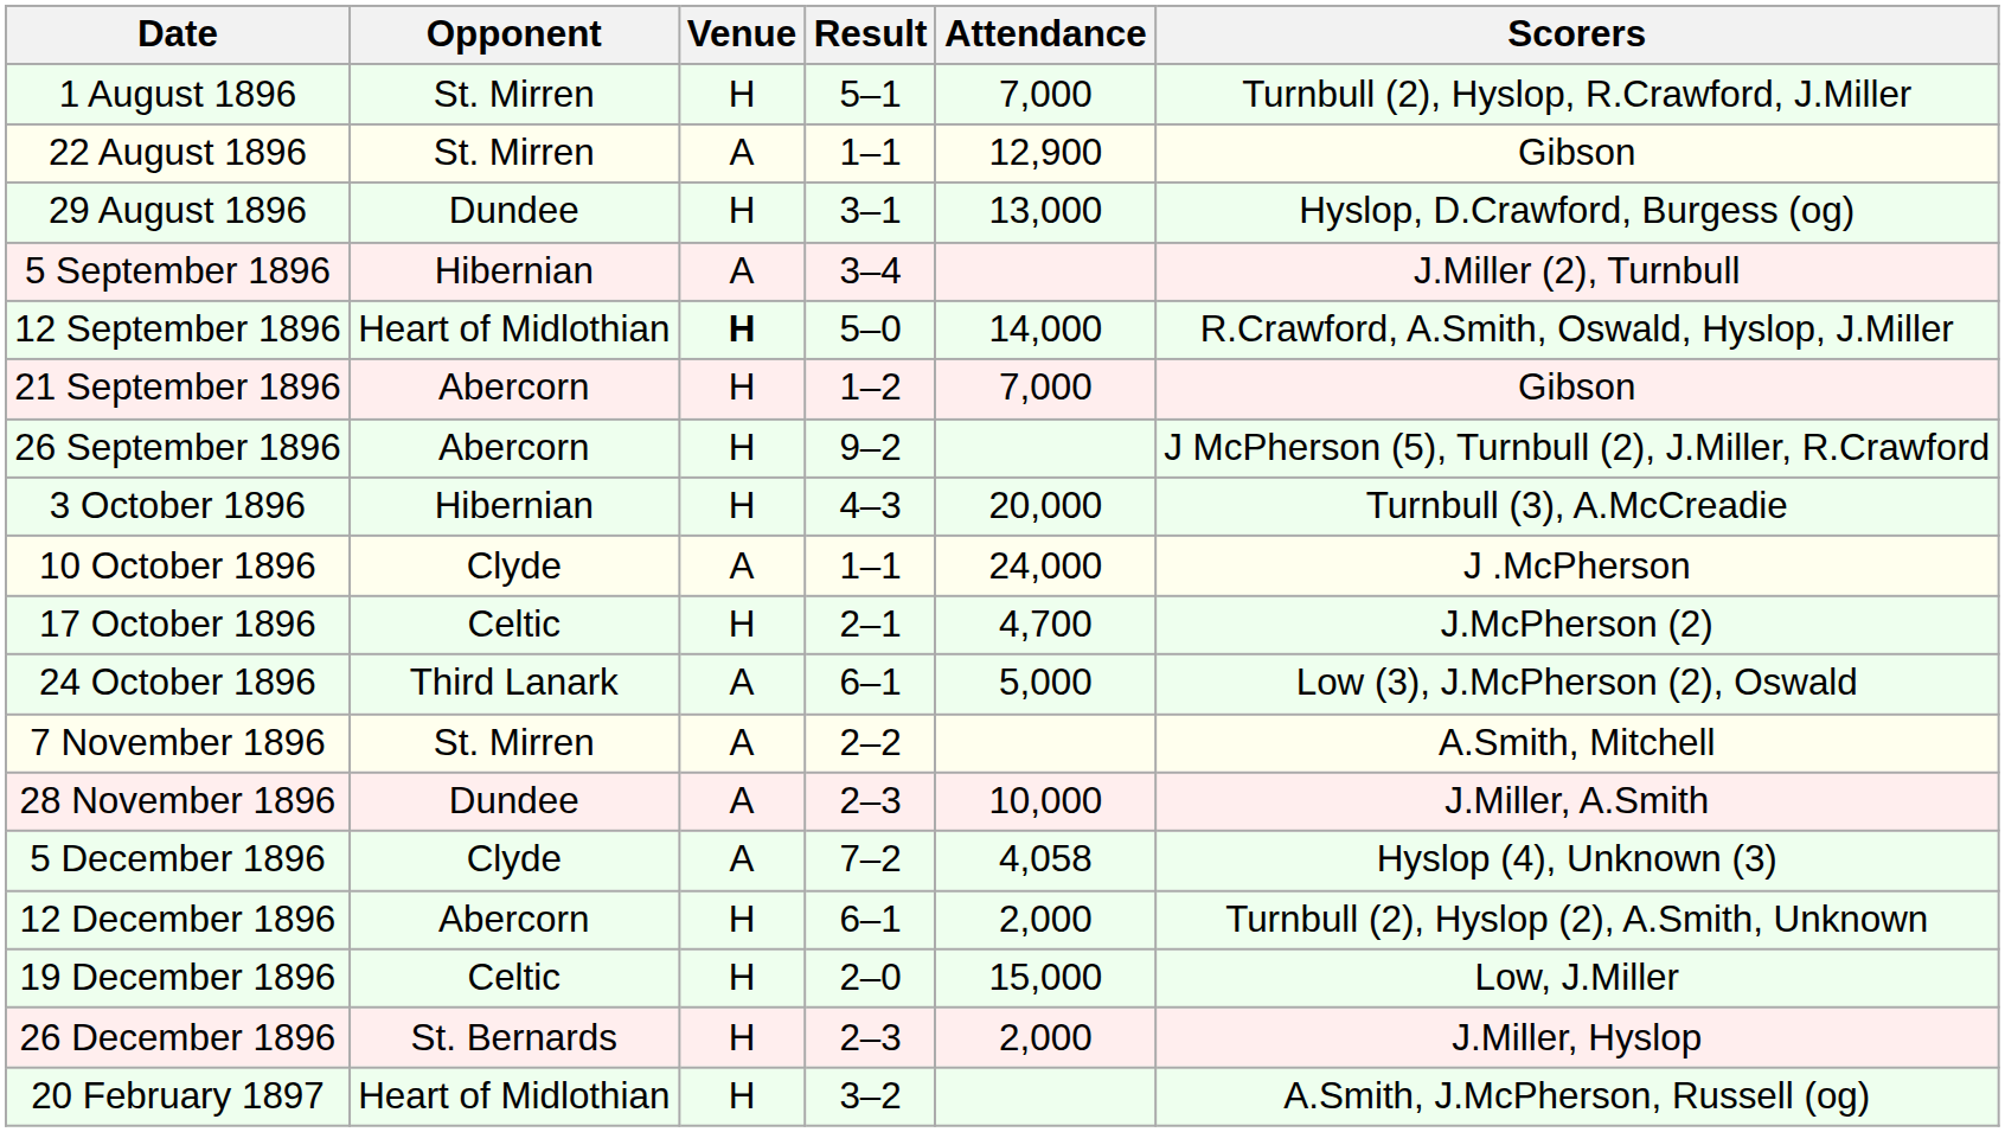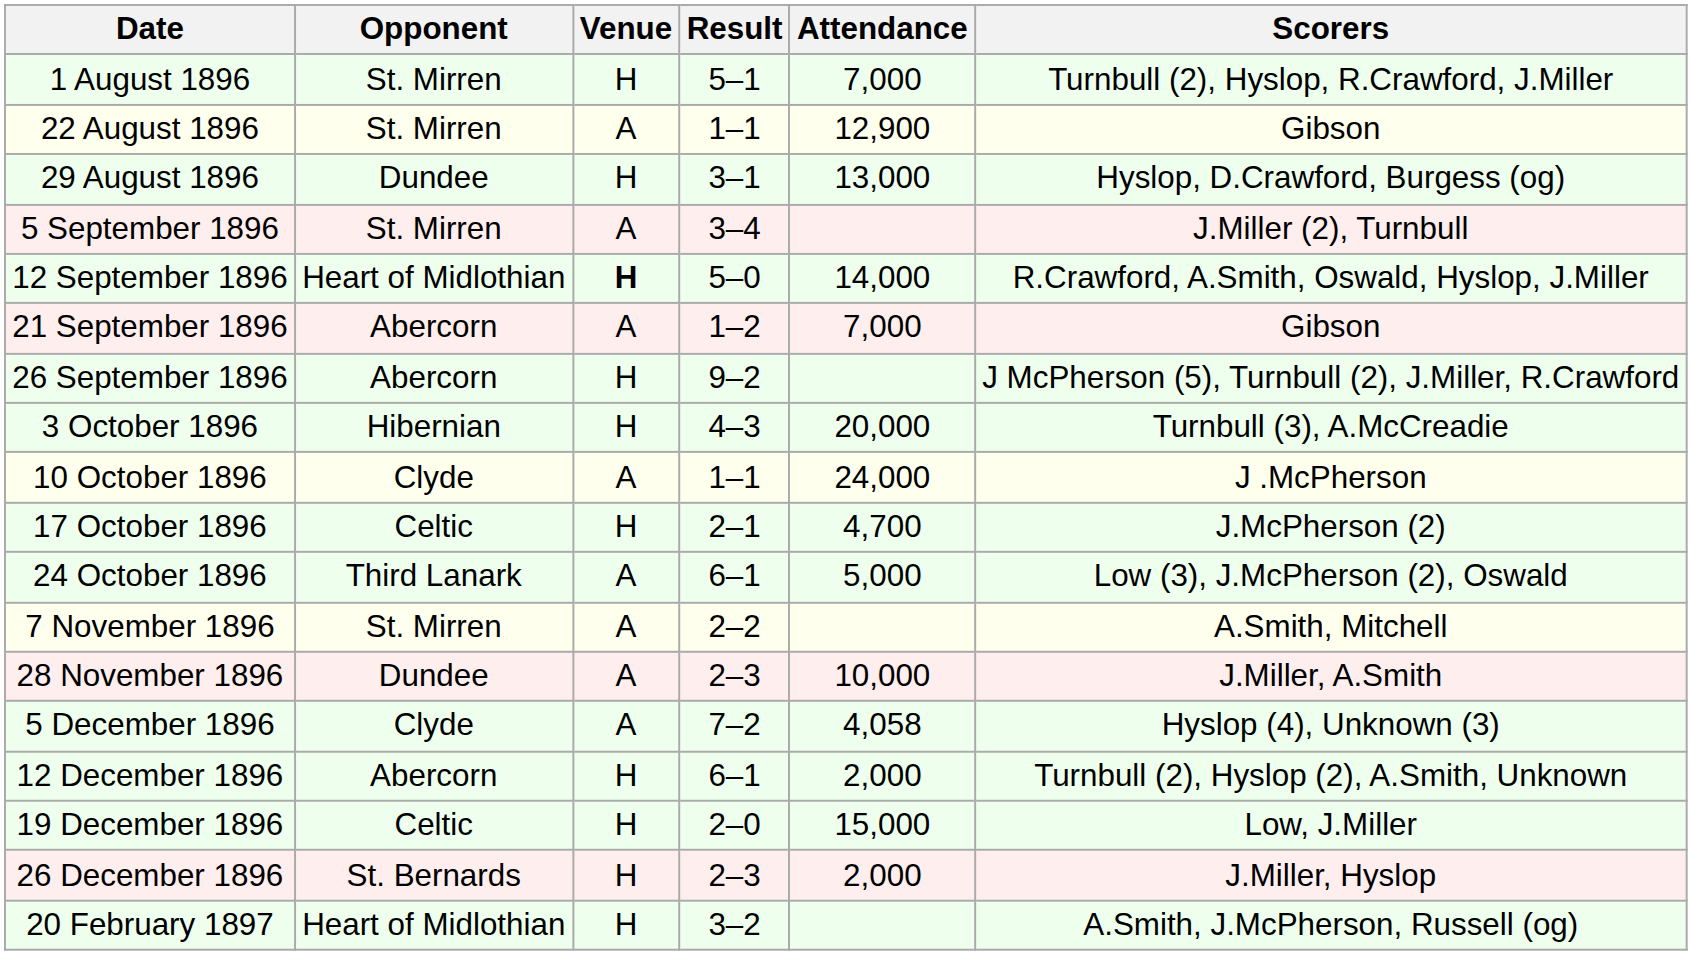 <table class="wikitable sortable" style="font-size:100%; text-align:center">
 <tr>
 <th>Date</th>
 <th>Opponent</th>
 <th>Venue</th>
 <th>Result</th>
 <th>Attendance</th>
 <th>Scorers</th>
 </tr>
 <tr bgcolor = "#EEFFEE">
 <td>1 August 1896</td>
 <td>St. Mirren</td>
 <td>H</td>
 <td>5–1</td>
 <td>7,000</td>
 <td>Turnbull (2), Hyslop, R.Crawford, J.Miller</td>
 </tr>
 <tr bgcolor = "#FFFFEE">
 <td>22 August 1896</td>
 <td>St. Mirren</td>
 <td>A</td>
 <td>1–1</td>
 <td>12,900</td>
 <td>Gibson</td>
 </tr>
 <tr bgcolor = "#EEFFEE">
 <td>29 August 1896</td>
 <td>Dundee</td>
 <td>H</td>
 <td>3–1</td>
 <td>13,000</td>
 <td>Hyslop, D.Crawford, Burgess (og)</td>
 </tr>
 <tr bgcolor = "#FFEEEE">
 <td>5 September 1896</td>
-<td>Hibernian</td>
+<td>St. Mirren</td>
 <td>A</td>
 <td>3–4</td>
 <td></td>
 <td>J.Miller (2), Turnbull</td>
 </tr>
 <tr bgcolor = "#EEFFEE">
 <td>12 September 1896</td>
 <td>Heart of Midlothian</td>
 <td><strong>H</strong></td>
 <td>5–0</td>
 <td>14,000</td>
 <td>R.Crawford, A.Smith, Oswald, Hyslop, J.Miller</td>
 </tr>
 <tr bgcolor = "#FFEEEE">
 <td>21 September 1896</td>
 <td>Abercorn</td>
-<td>H</td>
+<td>A</td>
 <td>1–2</td>
 <td>7,000</td>
 <td>Gibson</td>
 </tr>
 <tr bgcolor = "#EEFFEE">
 <td>26 September 1896</td>
 <td>Abercorn</td>
 <td>H</td>
 <td>9–2</td>
 <td></td>
 <td>J McPherson (5), Turnbull (2), J.Miller, R.Crawford</td>
 </tr>
 <tr bgcolor = "#EEFFEE">
 <td>3 October 1896</td>
 <td>Hibernian</td>
 <td>H</td>
 <td>4–3</td>
 <td>20,000</td>
 <td>Turnbull (3), A.McCreadie</td>
 </tr>
 <tr bgcolor = "#FFFFEE">
 <td>10 October 1896</td>
 <td>Clyde</td>
 <td>A</td>
 <td>1–1</td>
 <td>24,000</td>
 <td>J .McPherson</td>
 </tr>
 <tr bgcolor = "#EEFFEE">
 <td>17 October 1896</td>
 <td>Celtic</td>
 <td>H</td>
 <td>2–1</td>
 <td>4,700</td>
 <td>J.McPherson (2)</td>
 </tr>
 <tr bgcolor = "#EEFFEE">
 <td>24 October 1896</td>
 <td>Third Lanark</td>
 <td>A</td>
 <td>6–1</td>
 <td>5,000</td>
 <td>Low (3), J.McPherson (2), Oswald</td>
 </tr>
 <tr bgcolor = "#FFFFEE">
 <td>7 November 1896</td>
 <td>St. Mirren</td>
 <td>A</td>
 <td>2–2</td>
 <td></td>
 <td>A.Smith, Mitchell</td>
 </tr>
 <tr bgcolor = "#FFEEEE">
 <td>28 November 1896</td>
 <td>Dundee</td>
 <td>A</td>
 <td>2–3</td>
 <td>10,000</td>
 <td>J.Miller, A.Smith</td>
 </tr>
 <tr bgcolor = "#EEFFEE">
 <td>5 December 1896</td>
 <td>Clyde</td>
 <td>A</td>
 <td>7–2</td>
 <td>4,058</td>
 <td>Hyslop (4), Unknown (3)</td>
 </tr>
 <tr bgcolor = "#EEFFEE">
 <td>12 December 1896</td>
 <td>Abercorn</td>
 <td>H</td>
 <td>6–1</td>
 <td>2,000</td>
 <td>Turnbull (2), Hyslop (2), A.Smith, Unknown</td>
 </tr>
 <tr bgcolor = "#EEFFEE">
 <td>19 December 1896</td>
 <td>Celtic</td>
 <td>H</td>
 <td>2–0</td>
 <td>15,000</td>
 <td>Low, J.Miller</td>
 </tr>
 <tr bgcolor = "#FFEEEE">
 <td>26 December 1896</td>
 <td>St. Bernards</td>
 <td>H</td>
 <td>2–3</td>
 <td>2,000</td>
 <td>J.Miller, Hyslop</td>
 </tr>
 <tr bgcolor = "#EEFFEE">
 <td>20 February 1897</td>
 <td>Heart of Midlothian</td>
 <td>H</td>
 <td>3–2</td>
 <td></td>
 <td>A.Smith, J.McPherson, Russell (og)</td>
 </tr>
 </table>
